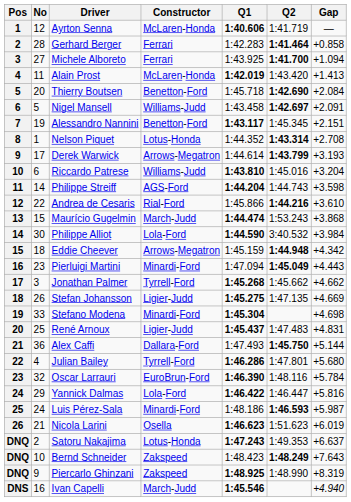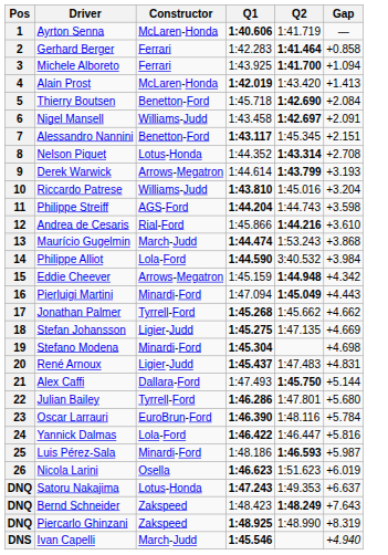 <table class="wikitable sortable" style="font-size: 95%;">
 <tr>
 <th>Pos</th>
-<th>No</th>
 <th>Driver</th>
 <th>Constructor</th>
 <th>Q1</th>
 <th>Q2</th>
 <th>Gap</th>
 </tr>
 <tr>
 <th>1</th>
-<td>12</td>
 <td> <a href='#'>Ayrton Senna</a></td>
 <td><a href='#'>McLaren</a>-<a href='#'>Honda</a></td>
 <td><strong>1:40.606</strong></td>
 <td>1:41.719</td>
 <td align="center">—</td>
 </tr>
 <tr>
 <th>2</th>
-<td>28</td>
 <td> <a href='#'>Gerhard Berger</a></td>
 <td><a href='#'>Ferrari</a></td>
 <td>1:42.283</td>
 <td><strong>1:41.464</strong></td>
 <td>+0.858</td>
 </tr>
 <tr>
 <th>3</th>
-<td>27</td>
 <td> <a href='#'>Michele Alboreto</a></td>
 <td><a href='#'>Ferrari</a></td>
 <td>1:43.925</td>
 <td><strong>1:41.700</strong></td>
 <td>+1.094</td>
 </tr>
 <tr>
 <th>4</th>
-<td>11</td>
 <td> <a href='#'>Alain Prost</a></td>
 <td><a href='#'>McLaren</a>-<a href='#'>Honda</a></td>
 <td><strong>1:42.019</strong></td>
 <td>1:43.420</td>
 <td>+1.413</td>
 </tr>
 <tr>
 <th>5</th>
-<td>20</td>
 <td> <a href='#'>Thierry Boutsen</a></td>
 <td><a href='#'>Benetton</a>-<a href='#'>Ford</a></td>
 <td>1:45.718</td>
 <td><strong>1:42.690</strong></td>
 <td>+2.084</td>
 </tr>
 <tr>
 <th>6</th>
-<td>5</td>
 <td> <a href='#'>Nigel Mansell</a></td>
 <td><a href='#'>Williams</a>-<a href='#'>Judd</a></td>
 <td>1:43.458</td>
 <td><strong>1:42.697</strong></td>
 <td>+2.091</td>
 </tr>
 <tr>
 <th>7</th>
-<td>19</td>
 <td> <a href='#'>Alessandro Nannini</a></td>
 <td><a href='#'>Benetton</a>-<a href='#'>Ford</a></td>
 <td><strong>1:43.117</strong></td>
 <td>1:45.345</td>
 <td>+2.151</td>
 </tr>
 <tr>
 <th>8</th>
-<td>1</td>
 <td> <a href='#'>Nelson Piquet</a></td>
 <td><a href='#'>Lotus</a>-<a href='#'>Honda</a></td>
 <td>1:44.352</td>
 <td><strong>1:43.314</strong></td>
 <td>+2.708</td>
 </tr>
 <tr>
 <th>9</th>
-<td>17</td>
 <td> <a href='#'>Derek Warwick</a></td>
 <td><a href='#'>Arrows</a>-<a href='#'>Megatron</a></td>
 <td>1:44.614</td>
 <td><strong>1:43.799</strong></td>
 <td>+3.193</td>
 </tr>
 <tr>
 <th>10</th>
-<td>6</td>
 <td> <a href='#'>Riccardo Patrese</a></td>
 <td><a href='#'>Williams</a>-<a href='#'>Judd</a></td>
 <td><strong>1:43.810</strong></td>
 <td>1:45.016</td>
 <td>+3.204</td>
 </tr>
 <tr>
 <th>11</th>
-<td>14</td>
 <td> <a href='#'>Philippe Streiff</a></td>
 <td><a href='#'>AGS</a>-<a href='#'>Ford</a></td>
 <td><strong>1:44.204</strong></td>
 <td>1:44.743</td>
 <td>+3.598</td>
 </tr>
 <tr>
 <th>12</th>
-<td>22</td>
 <td> <a href='#'>Andrea de Cesaris</a></td>
 <td><a href='#'>Rial</a>-<a href='#'>Ford</a></td>
 <td>1:45.866</td>
 <td><strong>1:44.216</strong></td>
 <td>+3.610</td>
 </tr>
 <tr>
 <th>13</th>
-<td>15</td>
 <td> <a href='#'>Maurício Gugelmin</a></td>
 <td><a href='#'>March</a>-<a href='#'>Judd</a></td>
 <td><strong>1:44.474</strong></td>
 <td>1:53.243</td>
 <td>+3.868</td>
 </tr>
 <tr>
 <th>14</th>
-<td>30</td>
 <td> <a href='#'>Philippe Alliot</a></td>
 <td><a href='#'>Lola</a>-<a href='#'>Ford</a></td>
 <td><strong>1:44.590</strong></td>
 <td>3:40.532</td>
 <td>+3.984</td>
 </tr>
 <tr>
 <th>15</th>
-<td>18</td>
 <td> <a href='#'>Eddie Cheever</a></td>
 <td><a href='#'>Arrows</a>-<a href='#'>Megatron</a></td>
 <td>1:45.159</td>
 <td><strong>1:44.948</strong></td>
 <td>+4.342</td>
 </tr>
 <tr>
 <th>16</th>
-<td>23</td>
 <td> <a href='#'>Pierluigi Martini</a></td>
 <td><a href='#'>Minardi</a>-<a href='#'>Ford</a></td>
 <td>1:47.094</td>
 <td><strong>1:45.049</strong></td>
 <td>+4.443</td>
 </tr>
 <tr>
 <th>17</th>
-<td>3</td>
 <td> <a href='#'>Jonathan Palmer</a></td>
 <td><a href='#'>Tyrrell</a>-<a href='#'>Ford</a></td>
 <td><strong>1:45.268</strong></td>
 <td>1:45.662</td>
 <td>+4.662</td>
 </tr>
 <tr>
 <th>18</th>
-<td>26</td>
 <td> <a href='#'>Stefan Johansson</a></td>
 <td><a href='#'>Ligier</a>-<a href='#'>Judd</a></td>
 <td><strong>1:45.275</strong></td>
 <td>1:47.135</td>
 <td>+4.669</td>
 </tr>
 <tr>
 <th>19</th>
-<td>33</td>
 <td> <a href='#'>Stefano Modena</a></td>
 <td><a href='#'>Minardi</a>-<a href='#'>Ford</a></td>
 <td><strong>1:45.304</strong></td>
 <td></td>
 <td>+4.698</td>
 </tr>
 <tr>
 <th>20</th>
-<td>25</td>
 <td> <a href='#'>René Arnoux</a></td>
 <td><a href='#'>Ligier</a>-<a href='#'>Judd</a></td>
 <td><strong>1:45.437</strong></td>
 <td>1:47.483</td>
 <td>+4.831</td>
 </tr>
 <tr>
 <th>21</th>
-<td>36</td>
 <td> <a href='#'>Alex Caffi</a></td>
 <td><a href='#'>Dallara</a>-<a href='#'>Ford</a></td>
 <td>1:47.493</td>
 <td><strong>1:45.750</strong></td>
 <td>+5.144</td>
 </tr>
 <tr>
 <th>22</th>
-<td>4</td>
 <td> <a href='#'>Julian Bailey</a></td>
 <td><a href='#'>Tyrrell</a>-<a href='#'>Ford</a></td>
 <td><strong>1:46.286</strong></td>
 <td>1:47.801</td>
 <td>+5.680</td>
 </tr>
 <tr>
 <th>23</th>
-<td>32</td>
 <td> <a href='#'>Oscar Larrauri</a></td>
 <td><a href='#'>EuroBrun</a>-<a href='#'>Ford</a></td>
 <td><strong>1:46.390</strong></td>
 <td>1:48.116</td>
 <td>+5.784</td>
 </tr>
 <tr>
 <th>24</th>
-<td>29</td>
 <td> <a href='#'>Yannick Dalmas</a></td>
 <td><a href='#'>Lola</a>-<a href='#'>Ford</a></td>
 <td><strong>1:46.422</strong></td>
 <td>1:46.447</td>
 <td>+5.816</td>
 </tr>
 <tr>
 <th>25</th>
-<td>24</td>
 <td> <a href='#'>Luis Pérez-Sala</a></td>
 <td><a href='#'>Minardi</a>-<a href='#'>Ford</a></td>
 <td>1:48.186</td>
 <td><strong>1:46.593</strong></td>
 <td>+5.987</td>
 </tr>
 <tr>
 <th>26</th>
-<td>21</td>
 <td> <a href='#'>Nicola Larini</a></td>
 <td><a href='#'>Osella</a></td>
 <td><strong>1:46.623</strong></td>
 <td>1:51.623</td>
 <td>+6.019</td>
 </tr>
 <tr>
 <th>DNQ</th>
-<td>2</td>
 <td> <a href='#'>Satoru Nakajima</a></td>
 <td><a href='#'>Lotus</a>-<a href='#'>Honda</a></td>
 <td><strong>1:47.243</strong></td>
 <td>1:49.353</td>
 <td>+6.637</td>
 </tr>
 <tr>
 <th>DNQ</th>
-<td>10</td>
 <td> <a href='#'>Bernd Schneider</a></td>
 <td><a href='#'>Zakspeed</a></td>
 <td>1:48.423</td>
 <td><strong>1:48.249</strong></td>
 <td>+7.643</td>
 </tr>
 <tr>
 <th>DNQ</th>
-<td>9</td>
 <td> <a href='#'>Piercarlo Ghinzani</a></td>
 <td><a href='#'>Zakspeed</a></td>
 <td><strong>1:48.925</strong></td>
 <td>1:48.990</td>
 <td>+8.319</td>
 </tr>
 <tr>
 <th>DNS</th>
-<td>16</td>
 <td> <a href='#'>Ivan Capelli</a></td>
 <td><a href='#'>March</a>-<a href='#'>Judd</a></td>
 <td><strong>1:45.546</strong></td>
 <td></td>
 <td><em>+4.940</em></td>
 </tr>
 </table>
